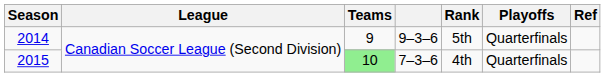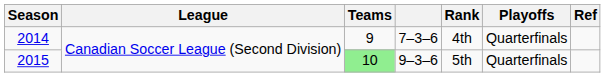 <table class="wikitable" style="text-align: center;">
 <tr>
 <th>Season</th>
 <th>League</th>
 <th>Teams</th>
 <th></th>
 <th>Rank</th>
 <th>Playoffs</th>
 <th>Ref</th>
 </tr>
 <tr>
 <td><a href='#'>2014</a></td>
 <td rowspan="2"><a href='#'>Canadian Soccer League</a> (Second Division)</td>
 <td>9</td>
-<td>9–3–6</td>
-<td>5th</td>
+<td>7–3–6</td>
+<td>4th</td>
 <td>Quarterfinals</td>
 <td></td>
 </tr>
 <tr>
 <td><a href='#'>2015</a></td>
 <td style="background: lightgreen;">10</td>
-<td>7–3–6</td>
-<td>4th</td>
+<td>9–3–6</td>
+<td>5th</td>
 <td>Quarterfinals</td>
 <td></td>
 </tr>
 </table>
